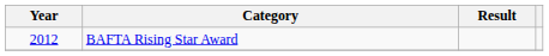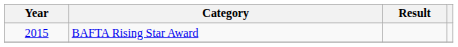 <table class=wikitable>
 <tr>
 <th scope="col" style="width:5em;">Year</th>
 <th scope="col" style="width:26em;">Category</th>
 <th scope="col" style="width:5em;">Result</th>
 <th></th>
 </tr>
 <tr>
-<td style="text-align:center;", scope="row"><a href='#'>2012</a></td>
+<td style="text-align:center;", scope="row"><a href='#'>2015</a></td>
 <td><a href='#'>BAFTA Rising Star Award</a></td>
 <td></td>
 <td></td>
 </tr>
 <tr>
 </tr>
 </table>
